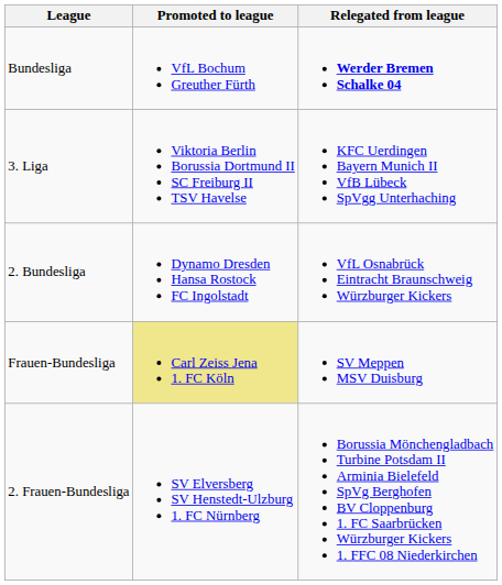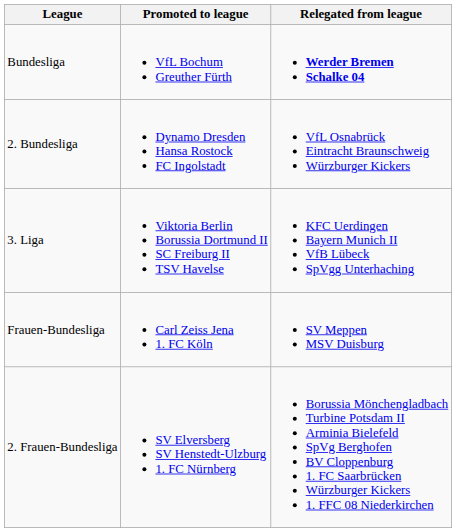 <table class="wikitable">
 <tr>
 <th>League</th>
 <th>Promoted to league</th>
 <th>Relegated from league</th>
 </tr>
 <tr>
 <td>Bundesliga</td>
 <td><br><ul><li><a href='#'>VfL Bochum</a></li><li><a href='#'>Greuther Fürth</a></li></ul></td>
 <td><strong><br><ul><li><a href='#'>Werder Bremen</a></li><li><a href='#'>Schalke 04</a></li></ul></strong></td>
 </tr>
 <tr>
+<td>2. Bundesliga</td>
+<td><br><ul><li><a href='#'>Dynamo Dresden</a></li><li><a href='#'>Hansa Rostock</a></li><li><a href='#'>FC Ingolstadt</a></li></ul></td>
+<td><br><ul><li><a href='#'>VfL Osnabrück</a></li><li><a href='#'>Eintracht Braunschweig</a></li><li><a href='#'>Würzburger Kickers</a></li></ul></td>
+</tr>
+<tr>
 <td>3. Liga</td>
 <td><br><ul><li><a href='#'>Viktoria Berlin</a></li><li><a href='#'>Borussia Dortmund II</a></li><li><a href='#'>SC Freiburg II</a></li><li><a href='#'>TSV Havelse</a></li></ul></td>
 <td><br><ul><li><a href='#'>KFC Uerdingen</a></li><li><a href='#'>Bayern Munich II</a></li><li><a href='#'>VfB Lübeck</a></li><li><a href='#'>SpVgg Unterhaching</a></li></ul></td>
 </tr>
 <tr>
-<td>2. Bundesliga</td>
-<td><br><ul><li><a href='#'>Dynamo Dresden</a></li><li><a href='#'>Hansa Rostock</a></li><li><a href='#'>FC Ingolstadt</a></li></ul></td>
-<td><br><ul><li><a href='#'>VfL Osnabrück</a></li><li><a href='#'>Eintracht Braunschweig</a></li><li><a href='#'>Würzburger Kickers</a></li></ul></td>
-</tr>
-<tr>
 <td>Frauen-Bundesliga</td>
-<td style="background: khaki;"><br><ul><li><a href='#'>Carl Zeiss Jena</a></li><li><a href='#'>1. FC Köln</a></li></ul></td>
+<td><br><ul><li><a href='#'>Carl Zeiss Jena</a></li><li><a href='#'>1. FC Köln</a></li></ul></td>
 <td><br><ul><li><a href='#'>SV Meppen</a></li><li><a href='#'>MSV Duisburg</a></li></ul></td>
 </tr>
 <tr>
 <td>2. Frauen-Bundesliga</td>
 <td><br><ul><li><a href='#'>SV Elversberg</a></li><li><a href='#'>SV Henstedt-Ulzburg</a></li><li><a href='#'>1. FC Nürnberg</a></li></ul></td>
 <td><br><ul><li><a href='#'>Borussia Mönchengladbach</a></li><li><a href='#'>Turbine Potsdam II</a></li><li><a href='#'>Arminia Bielefeld</a></li><li><a href='#'>SpVg Berghofen</a></li><li><a href='#'>BV Cloppenburg</a></li><li><a href='#'>1. FC Saarbrücken</a></li><li><a href='#'>Würzburger Kickers</a></li><li><a href='#'>1. FFC 08 Niederkirchen</a></li></ul></td>
 </tr>
 </table>
